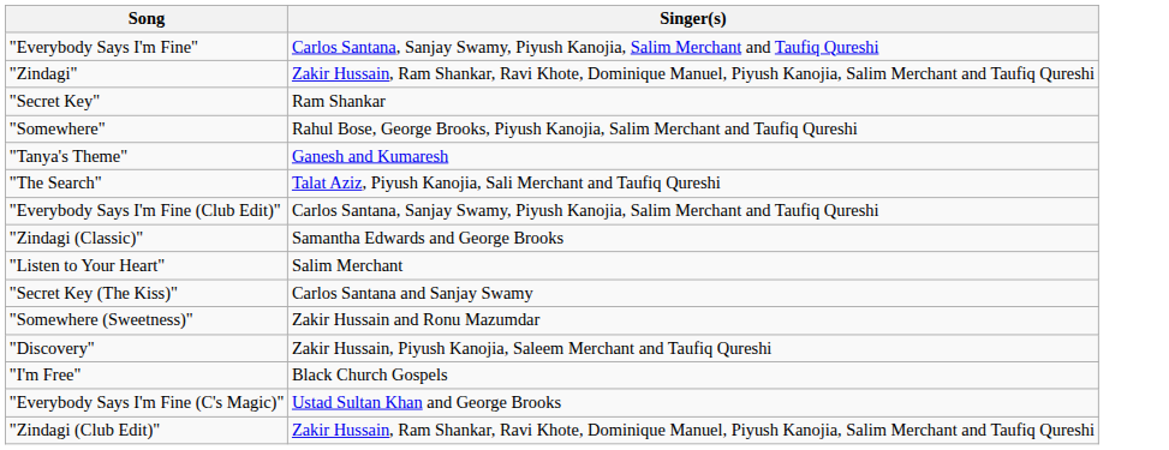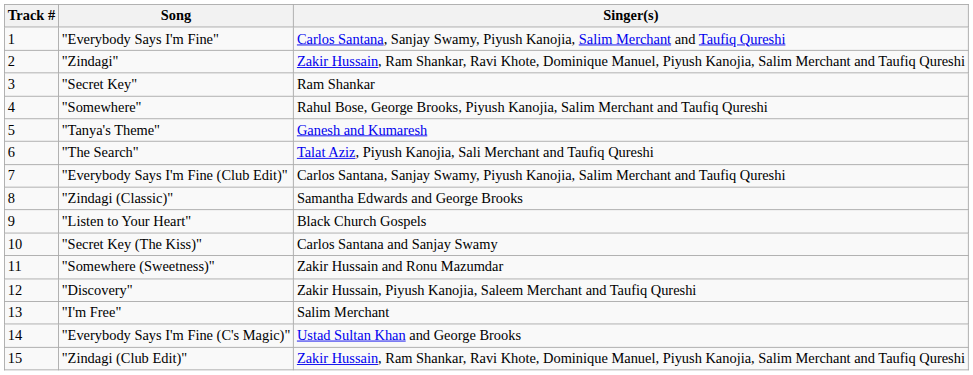 <table class="wikitable">
 <tr>
+<th>Track #</th>
 <th>Song</th>
 <th>Singer(s)</th>
 </tr>
 <tr>
+<td>1</td>
 <td>"Everybody Says I'm Fine"</td>
 <td><a href='#'>Carlos Santana</a>, Sanjay Swamy, Piyush Kanojia, <a href='#'>Salim Merchant</a> and <a href='#'>Taufiq Qureshi</a></td>
 </tr>
 <tr>
+<td>2</td>
 <td>"Zindagi"</td>
 <td><a href='#'>Zakir Hussain</a>, Ram Shankar, Ravi Khote, Dominique Manuel, Piyush Kanojia, Salim Merchant and Taufiq Qureshi</td>
 </tr>
 <tr>
+<td>3</td>
 <td>"Secret Key"</td>
 <td>Ram Shankar</td>
 </tr>
 <tr>
+<td>4</td>
 <td>"Somewhere"</td>
 <td>Rahul Bose, George Brooks, Piyush Kanojia, Salim Merchant and Taufiq Qureshi</td>
 </tr>
 <tr>
+<td>5</td>
 <td>"Tanya's Theme"</td>
 <td><a href='#'>Ganesh and Kumaresh</a></td>
 </tr>
 <tr>
+<td>6</td>
 <td>"The Search"</td>
 <td><a href='#'>Talat Aziz</a>, Piyush Kanojia, Sali Merchant and Taufiq Qureshi</td>
 </tr>
 <tr>
+<td>7</td>
 <td>"Everybody Says I'm Fine (Club Edit)"</td>
 <td>Carlos Santana, Sanjay Swamy, Piyush Kanojia, Salim Merchant and Taufiq Qureshi</td>
 </tr>
 <tr>
+<td>8</td>
 <td>"Zindagi (Classic)"</td>
 <td>Samantha Edwards and George Brooks</td>
 </tr>
 <tr>
+<td>9</td>
 <td>"Listen to Your Heart"</td>
-<td>Salim Merchant</td>
+<td>Black Church Gospels</td>
 </tr>
 <tr>
+<td>10</td>
 <td>"Secret Key (The Kiss)"</td>
 <td>Carlos Santana and Sanjay Swamy</td>
 </tr>
 <tr>
+<td>11</td>
 <td>"Somewhere (Sweetness)"</td>
 <td>Zakir Hussain and Ronu Mazumdar</td>
 </tr>
 <tr>
+<td>12</td>
 <td>"Discovery"</td>
 <td>Zakir Hussain, Piyush Kanojia, Saleem Merchant and Taufiq Qureshi</td>
 </tr>
 <tr>
+<td>13</td>
 <td>"I'm Free"</td>
-<td>Black Church Gospels</td>
+<td>Salim Merchant</td>
 </tr>
 <tr>
+<td>14</td>
 <td>"Everybody Says I'm Fine (C's Magic)"</td>
 <td><a href='#'>Ustad Sultan Khan</a> and George Brooks</td>
 </tr>
 <tr>
+<td>15</td>
 <td>"Zindagi (Club Edit)"</td>
 <td><a href='#'>Zakir Hussain</a>, Ram Shankar, Ravi Khote, Dominique Manuel, Piyush Kanojia, Salim Merchant and Taufiq Qureshi</td>
 </tr>
 </table>
